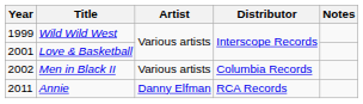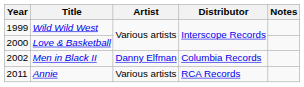 <table class="wikitable sortable">
 <tr>
 <th>Year</th>
 <th>Title</th>
 <th>Artist</th>
 <th>Distributor</th>
 <th>Notes</th>
 </tr>
 <tr>
 <td>1999</td>
 <td><em><a href='#'>Wild Wild West</a></em></td>
 <td rowspan="2">Various artists</td>
 <td rowspan="2"><a href='#'>Interscope Records</a></td>
 </tr>
 <tr>
-<td>2001</td>
+<td>2000</td>
 <td><em><a href='#'>Love & Basketball</a></em></td>
 <td></td>
 </tr>
 <tr>
 <td>2002</td>
 <td><em><a href='#'>Men in Black II</a></em></td>
-<td>Various artists</td>
+<td><a href='#'>Danny Elfman</a></td>
 <td><a href='#'>Columbia Records</a></td>
 <td></td>
 </tr>
 <tr>
 <td>2011</td>
 <td><em><a href='#'>Annie</a></em></td>
-<td><a href='#'>Danny Elfman</a></td>
+<td>Various artists</td>
 <td><a href='#'>RCA Records</a></td>
 <td></td>
 </tr>
 </table>
